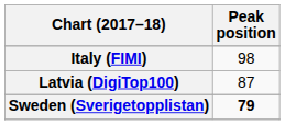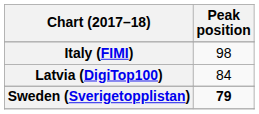 <table class="wikitable plainrowheaders sortable" style="text-align:center;">
 <tr>
 <th scope="col">Chart (2017–18)</th>
 <th scope="col">Peak<br>position</th>
 </tr>
 <tr>
 </tr>
 <tr>
 </tr>
 <tr>
 </tr>
 <tr>
 </tr>
 <tr>
 </tr>
 <tr>
 </tr>
 <tr>
 <th scope="row">Italy (<a href='#'>FIMI</a>)</th>
 <td>98</td>
 </tr>
 <tr>
 <th scope="row">Latvia (<a href='#'>DigiTop100</a>)</th>
-<td>87</td>
+<td>84</td>
 </tr>
 <tr>
 </tr>
 <tr>
 </tr>
 <tr>
 <th scope="row">Sweden (<a href='#'>Sverigetopplistan</a>)</th>
 <td><strong>79</strong></td>
 </tr>
 <tr>
 </tr>
 <tr>
 </tr>
 <tr>
 </tr>
 <tr>
 </tr>
 </table>
